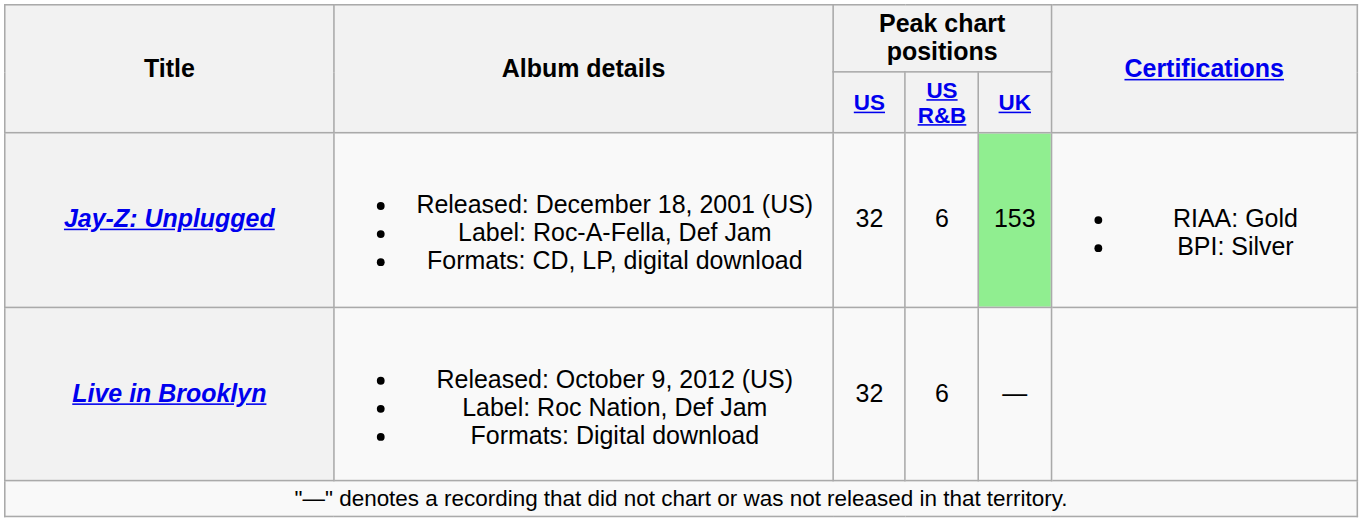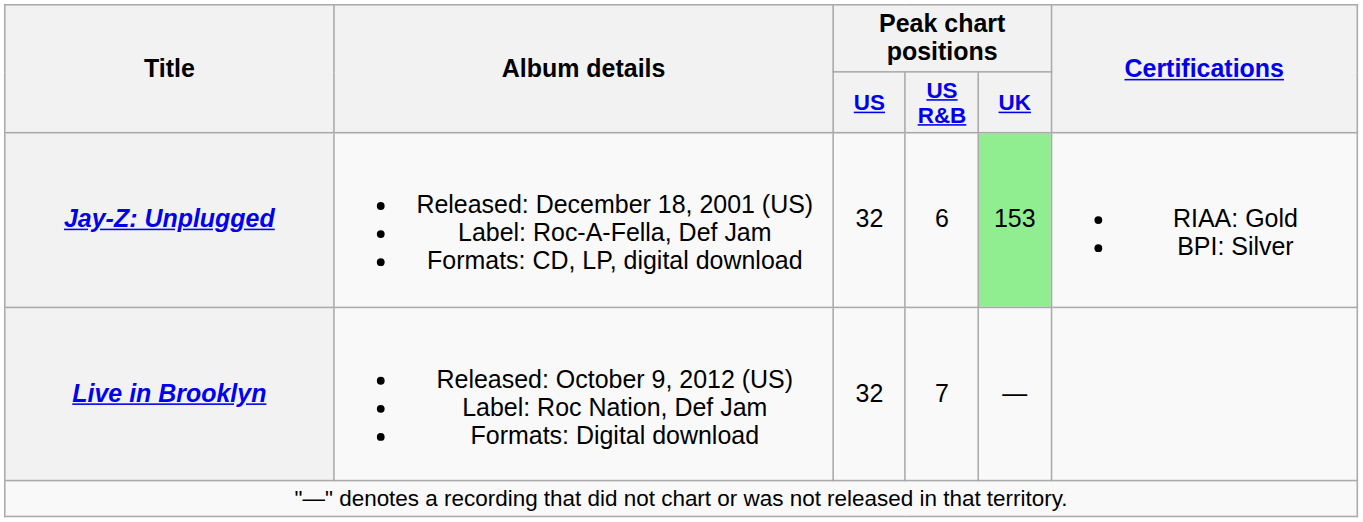 <table class="wikitable plainrowheaders" style="text-align:center;">
 <tr>
 <th scope="col" rowspan="2" style="width:13em;">Title</th>
 <th scope="col" rowspan="2" style="width:20em;">Album details</th>
 <th scope="col" colspan="3">Peak chart positions</th>
 <th scope="col" rowspan="2" style="width:12em;"><a href='#'>Certifications</a></th>
 </tr>
 <tr>
 <th scope="col" style="width:2.8em;font-size:90%;"><a href='#'>US</a><br></th>
 <th scope="col" style="width:2.8em;font-size:90%;"><a href='#'>US<br>R&B</a><br></th>
 <th scope="col" style="width:2.8em;font-size:90%;"><a href='#'>UK</a><br></th>
 </tr>
 <tr>
 <th scope="row"><em><a href='#'>Jay-Z: Unplugged</a></em></th>
 <td><br><ul><li>Released: December 18, 2001 <span>(US)</span></li><li>Label: Roc-A-Fella, Def Jam</li><li>Formats: CD, LP, digital download</li></ul></td>
 <td>32</td>
 <td>6</td>
 <td style="background: lightgreen;">153</td>
 <td><br><ul><li>RIAA: Gold</li><li>BPI: Silver</li></ul></td>
 </tr>
 <tr>
 <th scope="row"><em><a href='#'>Live in Brooklyn</a></em></th>
 <td><br><ul><li>Released: October 9, 2012 <span>(US)</span></li><li>Label: Roc Nation, Def Jam</li><li>Formats: Digital download</li></ul></td>
 <td>32</td>
-<td>6</td>
+<td>7</td>
 <td>—</td>
 <td></td>
 </tr>
 <tr>
 <td colspan="14" style="font-size:90%">"—" denotes a recording that did not chart or was not released in that territory.</td>
 </tr>
 </table>
